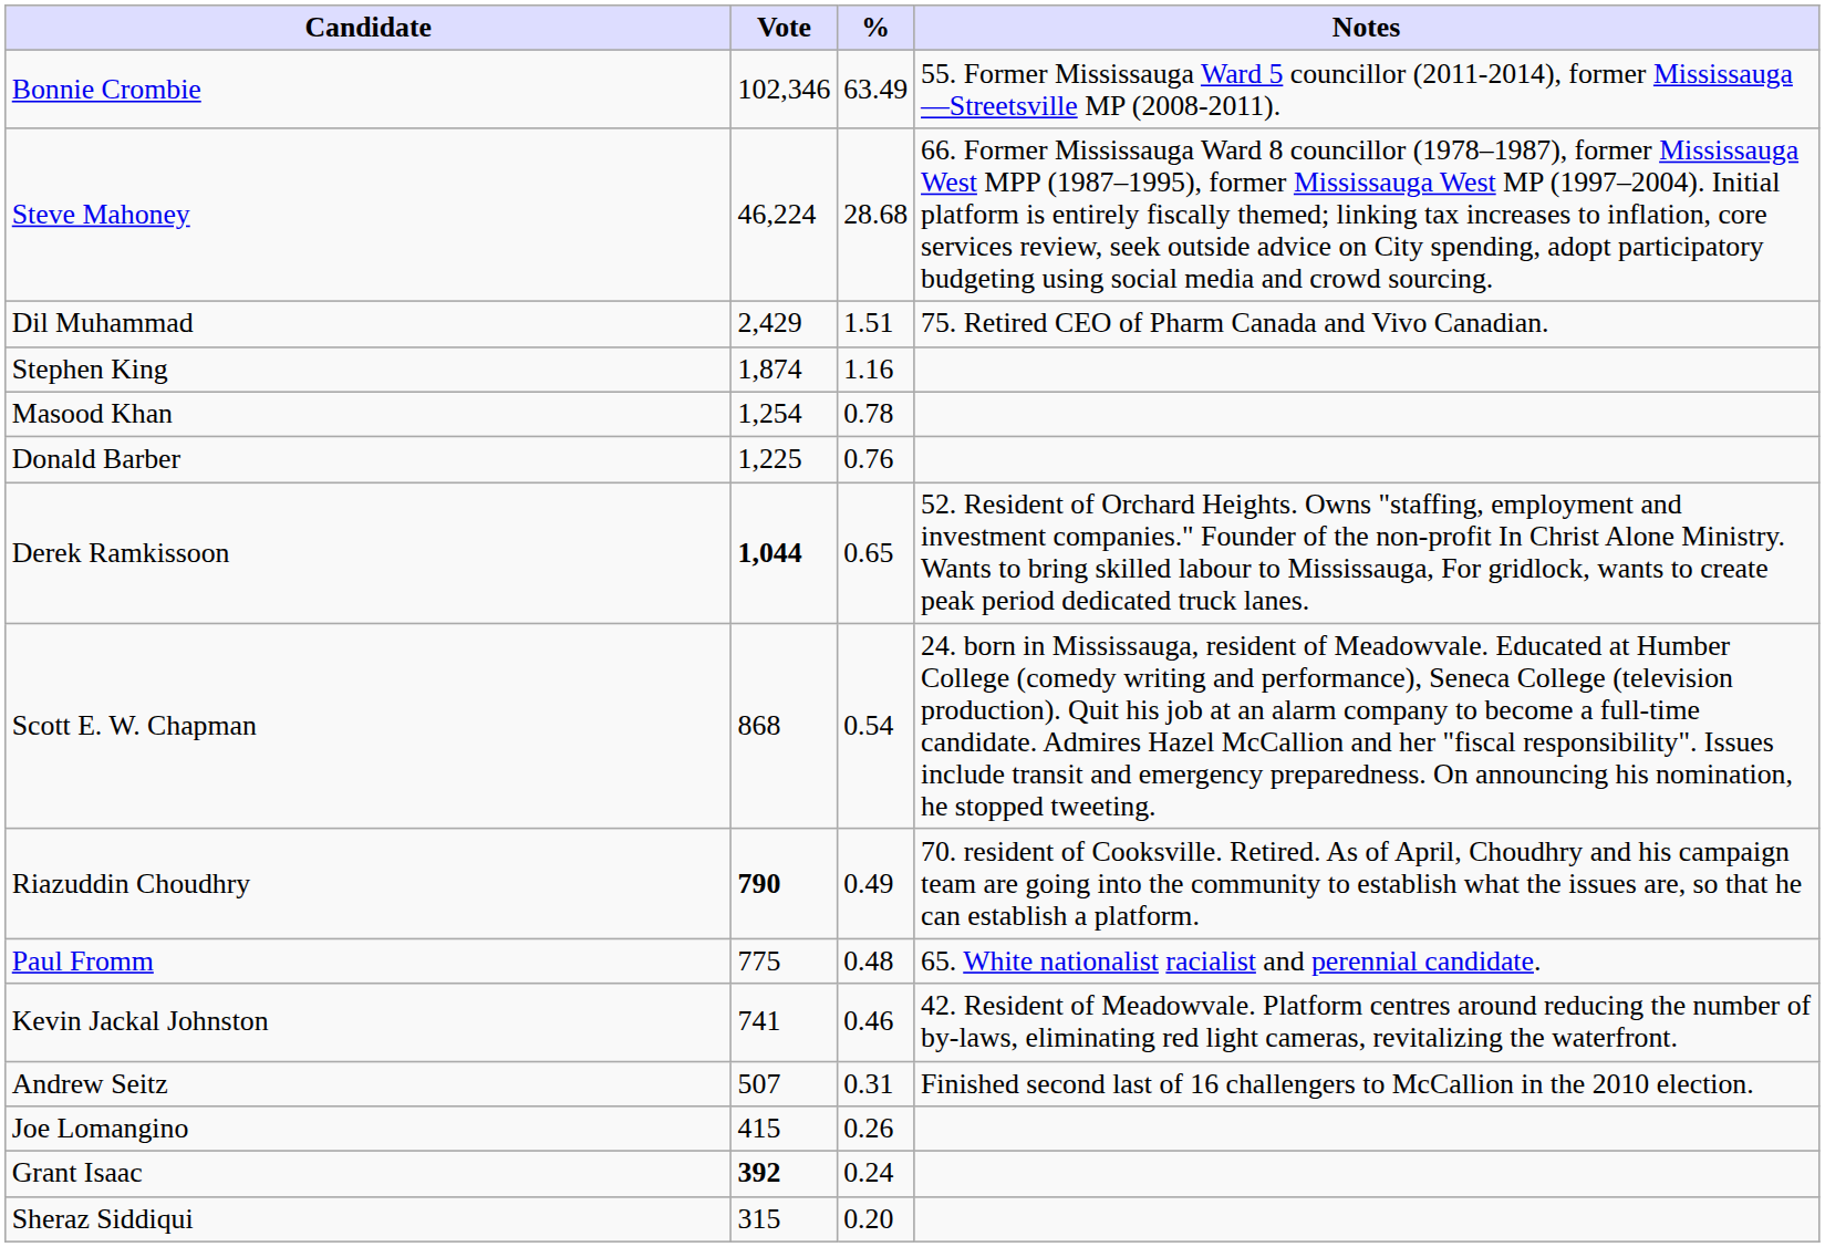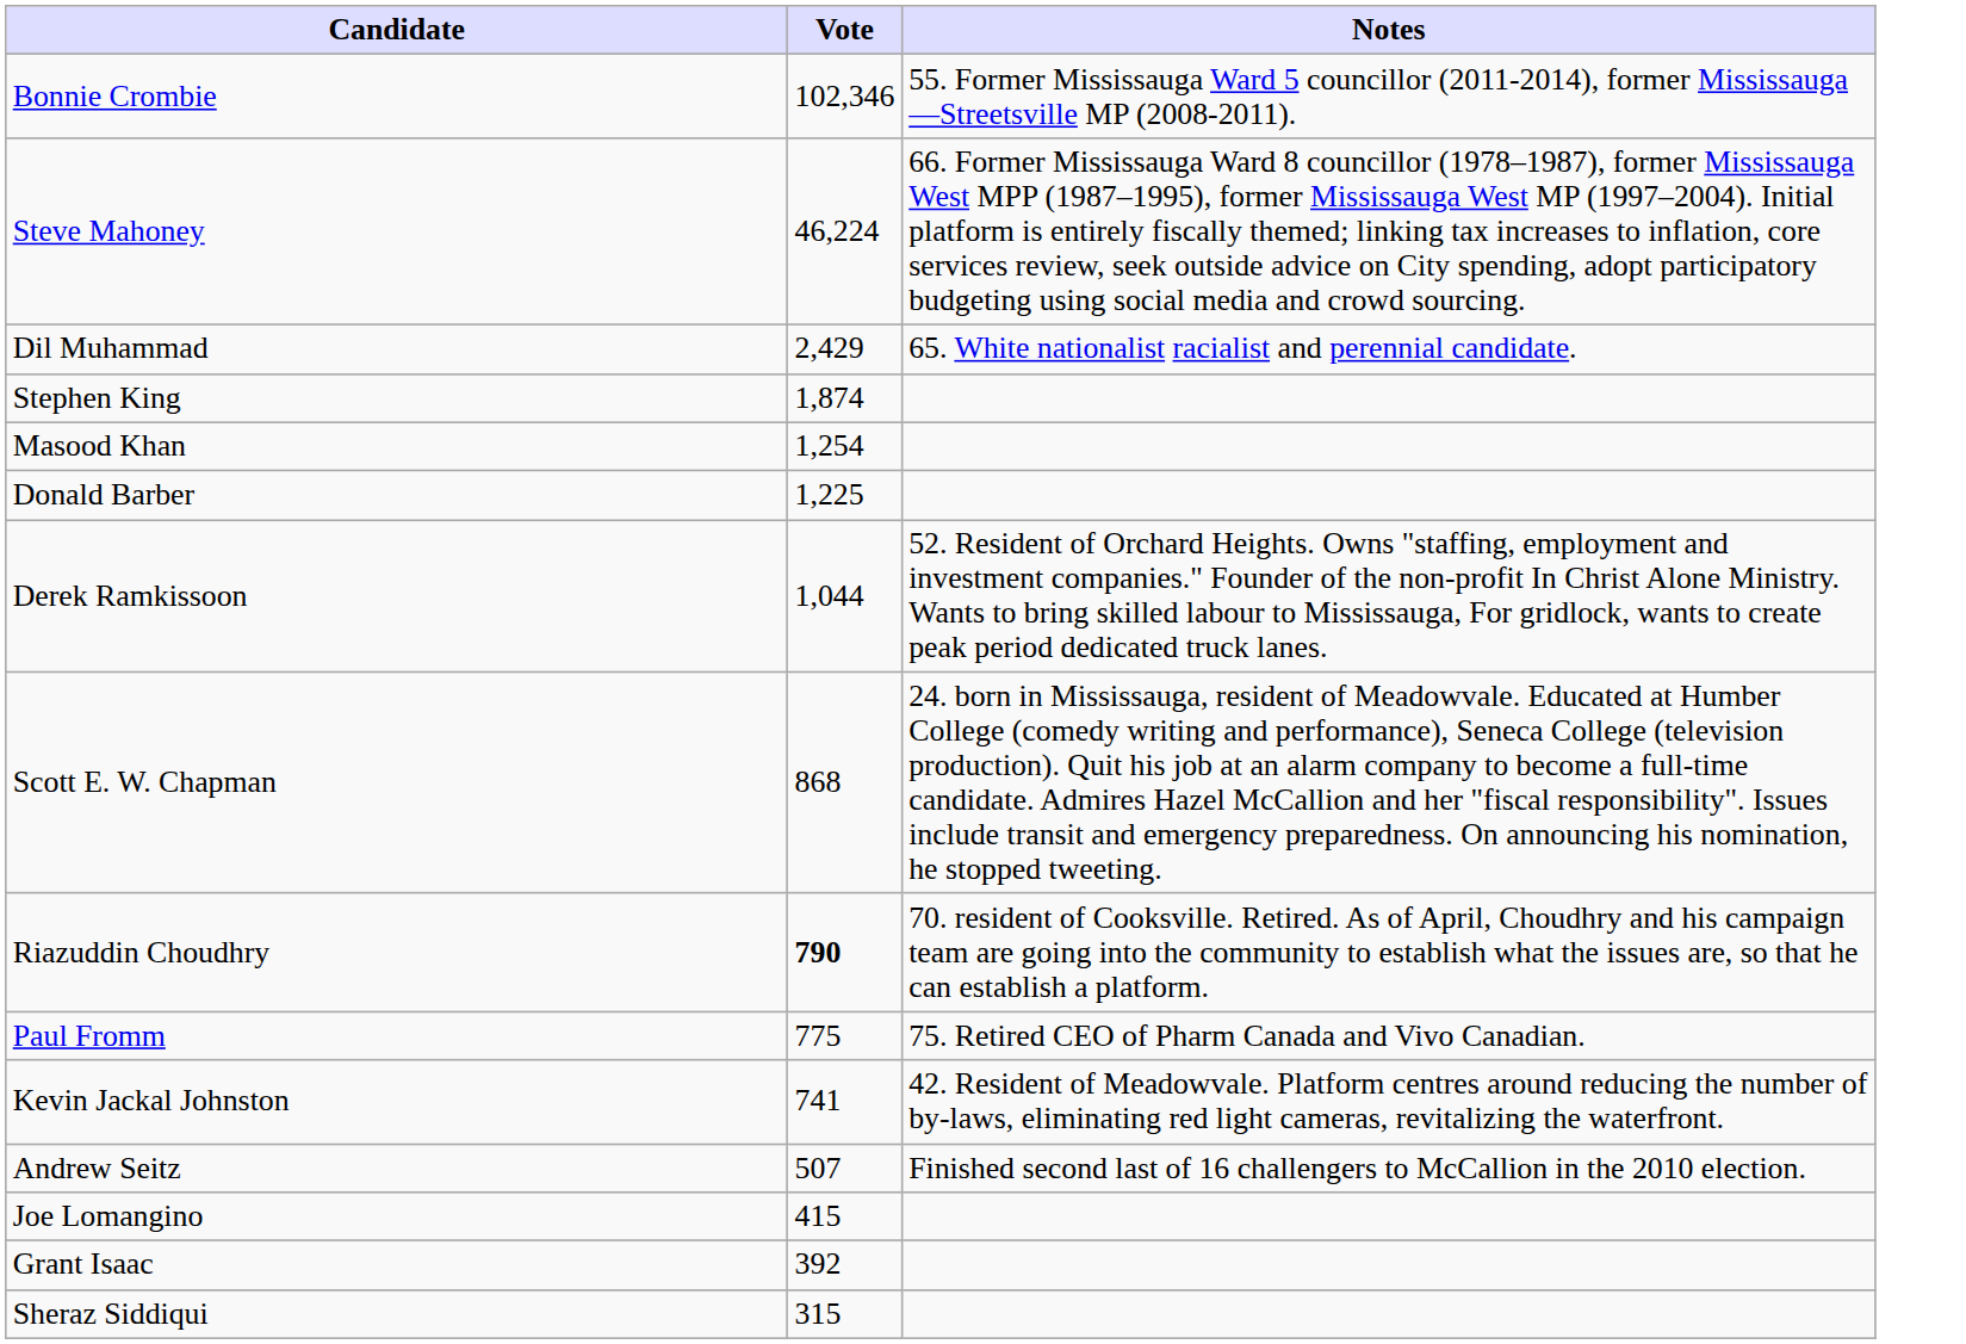 <table class="wikitable">
 <tr>
 <th style="background:#ddf; width:400px;">Candidate </th>
 <th style="background:#ddf; width:50px;">Vote</th>
-<th style="background:#ddf; width:30px;">%</th>
 <th style="background:#ddf; width:500px;">Notes</th>
 </tr>
 <tr>
 <td><a href='#'>Bonnie Crombie</a></td>
 <td>102,346</td>
-<td>63.49</td>
 <td>55. Former Mississauga <a href='#'>Ward 5</a> councillor (2011-2014), former <a href='#'>Mississauga—Streetsville</a> MP (2008-2011).</td>
 </tr>
 <tr>
 <td><a href='#'>Steve Mahoney</a></td>
 <td>46,224</td>
-<td>28.68</td>
 <td>66. Former Mississauga Ward 8 councillor (1978–1987), former <a href='#'>Mississauga West</a> MPP (1987–1995), former <a href='#'>Mississauga West</a> MP (1997–2004). Initial platform is entirely fiscally themed; linking tax increases to inflation, core services review, seek outside advice on City spending, adopt participatory budgeting using social media and crowd sourcing.</td>
 </tr>
 <tr>
 <td>Dil Muhammad</td>
 <td>2,429</td>
-<td>1.51</td>
-<td>75. Retired CEO of Pharm Canada and Vivo Canadian.</td>
+<td>65. <a href='#'>White nationalist</a> <a href='#'>racialist</a> and <a href='#'>perennial candidate</a>.</td>
 </tr>
 <tr>
 <td>Stephen King</td>
 <td>1,874</td>
-<td>1.16</td>
 <td></td>
 </tr>
 <tr>
 <td>Masood Khan</td>
 <td>1,254</td>
-<td>0.78</td>
 <td></td>
 </tr>
 <tr>
 <td>Donald Barber</td>
 <td>1,225</td>
-<td>0.76</td>
 <td></td>
 </tr>
 <tr>
 <td>Derek Ramkissoon</td>
-<td><strong>1,044</strong></td>
-<td>0.65</td>
+<td>1,044</td>
 <td>52. Resident of Orchard Heights. Owns "staffing, employment and investment companies." Founder of the non-profit In Christ Alone Ministry. Wants to bring skilled labour to Mississauga, For gridlock, wants to create peak period dedicated truck lanes.</td>
 </tr>
 <tr>
 <td>Scott E. W. Chapman</td>
 <td>868</td>
-<td>0.54</td>
 <td>24. born in Mississauga, resident of Meadowvale. Educated at Humber College (comedy writing and performance), Seneca College (television production). Quit his job at an alarm company to become a full-time candidate. Admires Hazel McCallion and her "fiscal responsibility". Issues include transit and emergency preparedness. On announcing his nomination, he stopped tweeting.</td>
 </tr>
 <tr>
 <td>Riazuddin Choudhry</td>
 <td><strong>790</strong></td>
-<td>0.49</td>
 <td>70. resident of Cooksville. Retired. As of April, Choudhry and his campaign team are going into the community to establish what the issues are, so that he can establish a platform.</td>
 </tr>
 <tr>
 <td><a href='#'>Paul Fromm</a></td>
 <td>775</td>
-<td>0.48</td>
-<td>65. <a href='#'>White nationalist</a> <a href='#'>racialist</a> and <a href='#'>perennial candidate</a>.</td>
+<td>75. Retired CEO of Pharm Canada and Vivo Canadian.</td>
 </tr>
 <tr>
 <td>Kevin Jackal Johnston</td>
 <td>741</td>
-<td>0.46</td>
 <td>42. Resident of Meadowvale. Platform centres around reducing the number of by-laws, eliminating red light cameras, revitalizing the waterfront.</td>
 </tr>
 <tr>
 <td>Andrew Seitz</td>
 <td>507</td>
-<td>0.31</td>
 <td>Finished second last of 16 challengers to McCallion in the 2010 election.</td>
 </tr>
 <tr>
 <td>Joe Lomangino</td>
 <td>415</td>
-<td>0.26</td>
 <td></td>
 </tr>
 <tr>
 <td>Grant Isaac</td>
-<td><strong>392</strong></td>
-<td>0.24</td>
+<td>392</td>
 <td></td>
 </tr>
 <tr>
 <td>Sheraz Siddiqui</td>
 <td>315</td>
-<td>0.20</td>
 <td></td>
 </tr>
 </table>
